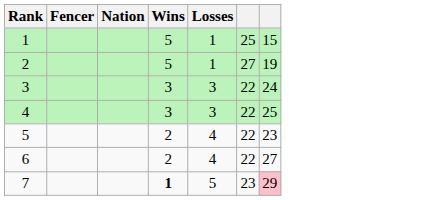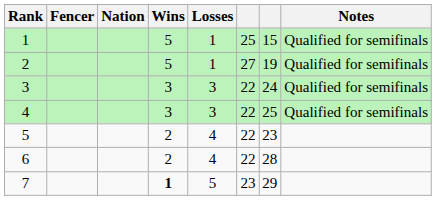 <table class="wikitable sortable" style="text-align:center">
 <tr>
 <th>Rank</th>
 <th>Fencer</th>
 <th>Nation</th>
 <th>Wins</th>
 <th>Losses</th>
 <th></th>
 <th></th>
+<th>Notes</th>
 </tr>
 <tr style="background:#bbf3bb;">
 <td>1</td>
 <td align=left></td>
 <td align=left></td>
 <td>5</td>
 <td>1</td>
 <td>25</td>
 <td>15</td>
+<td>Qualified for semifinals</td>
 </tr>
 <tr style="background:#bbf3bb;">
 <td>2</td>
 <td align=left></td>
 <td align=left></td>
 <td>5</td>
 <td>1</td>
 <td>27</td>
 <td>19</td>
+<td>Qualified for semifinals</td>
 </tr>
 <tr style="background:#bbf3bb;">
 <td>3</td>
 <td align=left></td>
 <td align=left></td>
 <td>3</td>
 <td>3</td>
 <td>22</td>
 <td>24</td>
+<td>Qualified for semifinals</td>
 </tr>
 <tr style="background:#bbf3bb;">
 <td>4</td>
 <td align=left></td>
 <td align=left></td>
 <td>3</td>
 <td>3</td>
 <td>22</td>
 <td>25</td>
+<td>Qualified for semifinals</td>
 </tr>
 <tr>
 <td>5</td>
 <td align=left></td>
 <td align=left></td>
 <td>2</td>
 <td>4</td>
 <td>22</td>
 <td>23</td>
+<td></td>
 </tr>
 <tr>
 <td>6</td>
 <td align=left></td>
 <td align=left></td>
 <td>2</td>
 <td>4</td>
 <td>22</td>
-<td>27</td>
+<td>28</td>
+<td></td>
 </tr>
 <tr>
 <td>7</td>
 <td align=left></td>
 <td align=left></td>
 <td><strong>1</strong></td>
 <td>5</td>
 <td>23</td>
-<td style="background: pink;">29</td>
+<td>29</td>
+<td></td>
 </tr>
 </table>
